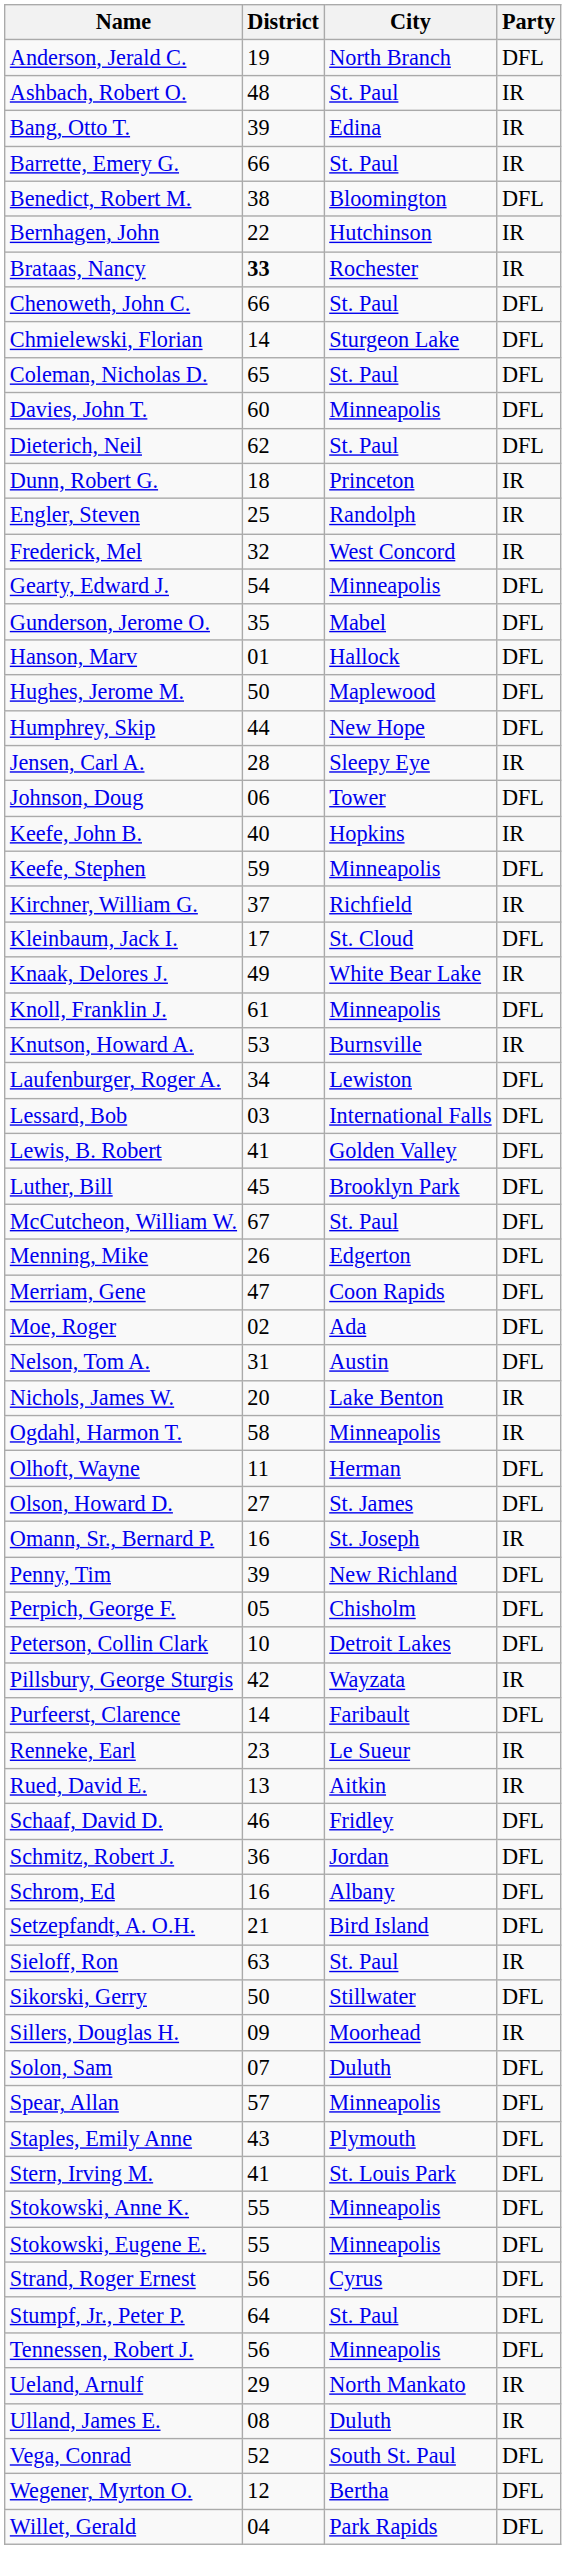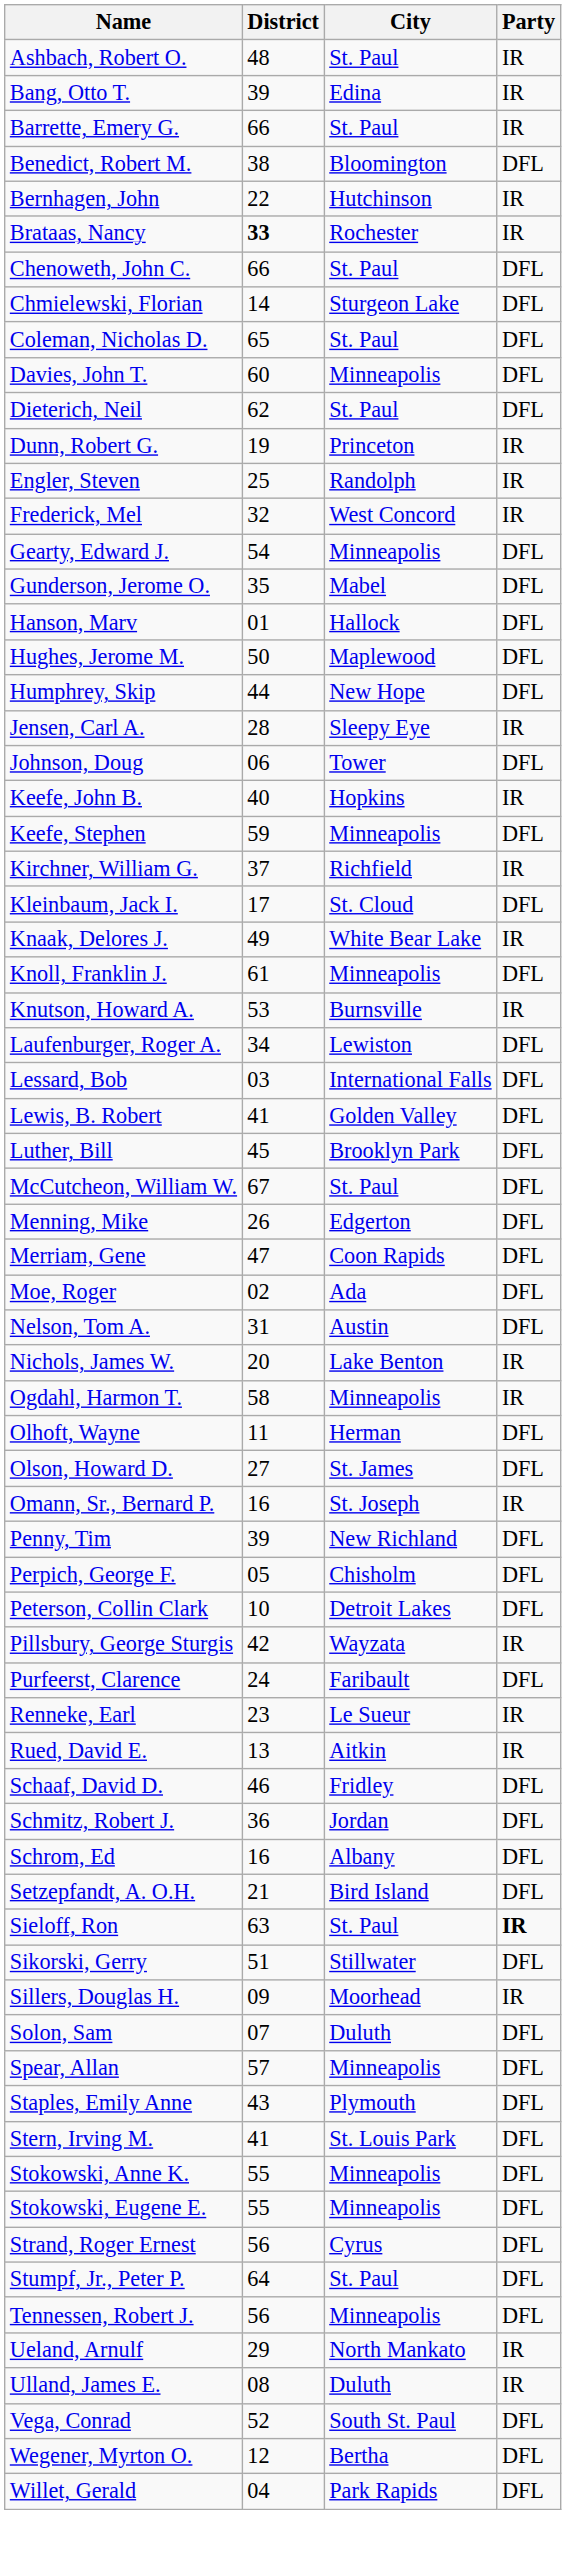 <table class="wikitable sortable">
 <tr>
 <th>Name</th>
 <th>District</th>
 <th>City</th>
 <th>Party</th>
-</tr>
-<tr>
-<td><a href='#'>Anderson, Jerald C.</a></td>
-<td>19</td>
-<td><a href='#'>North Branch</a></td>
-<td>DFL</td>
 </tr>
 <tr>
 <td><a href='#'>Ashbach, Robert O.</a></td>
 <td>48</td>
 <td><a href='#'>St. Paul</a></td>
 <td>IR</td>
 </tr>
 <tr>
 <td><a href='#'>Bang, Otto T.</a></td>
 <td>39</td>
 <td><a href='#'>Edina</a></td>
 <td>IR</td>
 </tr>
 <tr>
 <td><a href='#'>Barrette, Emery G.</a></td>
 <td>66</td>
 <td><a href='#'>St. Paul</a></td>
 <td>IR</td>
 </tr>
 <tr>
 <td><a href='#'>Benedict, Robert M.</a></td>
 <td>38</td>
 <td><a href='#'>Bloomington</a></td>
 <td>DFL</td>
 </tr>
 <tr>
 <td><a href='#'>Bernhagen, John</a></td>
 <td>22</td>
 <td><a href='#'>Hutchinson</a></td>
 <td>IR</td>
 </tr>
 <tr>
 <td><a href='#'>Brataas, Nancy</a></td>
 <td><strong>33</strong></td>
 <td><a href='#'>Rochester</a></td>
 <td>IR</td>
 </tr>
 <tr>
 <td><a href='#'>Chenoweth, John C.</a></td>
 <td>66</td>
 <td><a href='#'>St. Paul</a></td>
 <td>DFL</td>
 </tr>
 <tr>
 <td><a href='#'>Chmielewski, Florian</a></td>
 <td>14</td>
 <td><a href='#'>Sturgeon Lake</a></td>
 <td>DFL</td>
 </tr>
 <tr>
 <td><a href='#'>Coleman, Nicholas D.</a></td>
 <td>65</td>
 <td><a href='#'>St. Paul</a></td>
 <td>DFL</td>
 </tr>
 <tr>
 <td><a href='#'>Davies, John T.</a></td>
 <td>60</td>
 <td><a href='#'>Minneapolis</a></td>
 <td>DFL</td>
 </tr>
 <tr>
 <td><a href='#'>Dieterich, Neil</a></td>
 <td>62</td>
 <td><a href='#'>St. Paul</a></td>
 <td>DFL</td>
 </tr>
 <tr>
 <td><a href='#'>Dunn, Robert G.</a></td>
-<td>18</td>
+<td>19</td>
 <td><a href='#'>Princeton</a></td>
 <td>IR</td>
 </tr>
 <tr>
 <td><a href='#'>Engler, Steven</a></td>
 <td>25</td>
 <td><a href='#'>Randolph</a></td>
 <td>IR</td>
 </tr>
 <tr>
 <td><a href='#'>Frederick, Mel</a></td>
 <td>32</td>
 <td><a href='#'>West Concord</a></td>
 <td>IR</td>
 </tr>
 <tr>
 <td><a href='#'>Gearty, Edward J.</a></td>
 <td>54</td>
 <td><a href='#'>Minneapolis</a></td>
 <td>DFL</td>
 </tr>
 <tr>
 <td><a href='#'>Gunderson, Jerome O.</a></td>
 <td>35</td>
 <td><a href='#'>Mabel</a></td>
 <td>DFL</td>
 </tr>
 <tr>
 <td><a href='#'>Hanson, Marv</a></td>
 <td>01</td>
 <td><a href='#'>Hallock</a></td>
 <td>DFL</td>
 </tr>
 <tr>
 <td><a href='#'>Hughes, Jerome M.</a></td>
 <td>50</td>
 <td><a href='#'>Maplewood</a></td>
 <td>DFL</td>
 </tr>
 <tr>
 <td><a href='#'>Humphrey, Skip</a></td>
 <td>44</td>
 <td><a href='#'>New Hope</a></td>
 <td>DFL</td>
 </tr>
 <tr>
 <td><a href='#'>Jensen, Carl A.</a></td>
 <td>28</td>
 <td><a href='#'>Sleepy Eye</a></td>
 <td>IR</td>
 </tr>
 <tr>
 <td><a href='#'>Johnson, Doug</a></td>
 <td>06</td>
 <td><a href='#'>Tower</a></td>
 <td>DFL</td>
 </tr>
 <tr>
 <td><a href='#'>Keefe, John B.</a></td>
 <td>40</td>
 <td><a href='#'>Hopkins</a></td>
 <td>IR</td>
 </tr>
 <tr>
 <td><a href='#'>Keefe, Stephen</a></td>
 <td>59</td>
 <td><a href='#'>Minneapolis</a></td>
 <td>DFL</td>
 </tr>
 <tr>
 <td><a href='#'>Kirchner, William G.</a></td>
 <td>37</td>
 <td><a href='#'>Richfield</a></td>
 <td>IR</td>
 </tr>
 <tr>
 <td><a href='#'>Kleinbaum, Jack I.</a></td>
 <td>17</td>
 <td><a href='#'>St. Cloud</a></td>
 <td>DFL</td>
 </tr>
 <tr>
 <td><a href='#'>Knaak, Delores J.</a></td>
 <td>49</td>
 <td><a href='#'>White Bear Lake</a></td>
 <td>IR</td>
 </tr>
 <tr>
 <td><a href='#'>Knoll, Franklin J.</a></td>
 <td>61</td>
 <td><a href='#'>Minneapolis</a></td>
 <td>DFL</td>
 </tr>
 <tr>
 <td><a href='#'>Knutson, Howard A.</a></td>
 <td>53</td>
 <td><a href='#'>Burnsville</a></td>
 <td>IR</td>
 </tr>
 <tr>
 <td><a href='#'>Laufenburger, Roger A.</a></td>
 <td>34</td>
 <td><a href='#'>Lewiston</a></td>
 <td>DFL</td>
 </tr>
 <tr>
 <td><a href='#'>Lessard, Bob</a></td>
 <td>03</td>
 <td><a href='#'>International Falls</a></td>
 <td>DFL</td>
 </tr>
 <tr>
 <td><a href='#'>Lewis, B. Robert</a></td>
 <td>41</td>
 <td><a href='#'>Golden Valley</a></td>
 <td>DFL</td>
 </tr>
 <tr>
 <td><a href='#'>Luther, Bill</a></td>
 <td>45</td>
 <td><a href='#'>Brooklyn Park</a></td>
 <td>DFL</td>
 </tr>
 <tr>
 <td><a href='#'>McCutcheon, William W.</a></td>
 <td>67</td>
 <td><a href='#'>St. Paul</a></td>
 <td>DFL</td>
 </tr>
 <tr>
 <td><a href='#'>Menning, Mike</a></td>
 <td>26</td>
 <td><a href='#'>Edgerton</a></td>
 <td>DFL</td>
 </tr>
 <tr>
 <td><a href='#'>Merriam, Gene</a></td>
 <td>47</td>
 <td><a href='#'>Coon Rapids</a></td>
 <td>DFL</td>
 </tr>
 <tr>
 <td><a href='#'>Moe, Roger</a></td>
 <td>02</td>
 <td><a href='#'>Ada</a></td>
 <td>DFL</td>
 </tr>
 <tr>
 <td><a href='#'>Nelson, Tom A.</a></td>
 <td>31</td>
 <td><a href='#'>Austin</a></td>
 <td>DFL</td>
 </tr>
 <tr>
 <td><a href='#'>Nichols, James W.</a></td>
 <td>20</td>
 <td><a href='#'>Lake Benton</a></td>
 <td>IR</td>
 </tr>
 <tr>
 <td><a href='#'>Ogdahl, Harmon T.</a></td>
 <td>58</td>
 <td><a href='#'>Minneapolis</a></td>
 <td>IR</td>
 </tr>
 <tr>
 <td><a href='#'>Olhoft, Wayne</a></td>
 <td>11</td>
 <td><a href='#'>Herman</a></td>
 <td>DFL</td>
 </tr>
 <tr>
 <td><a href='#'>Olson, Howard D.</a></td>
 <td>27</td>
 <td><a href='#'>St. James</a></td>
 <td>DFL</td>
 </tr>
 <tr>
 <td><a href='#'>Omann, Sr., Bernard P.</a></td>
 <td>16</td>
 <td><a href='#'>St. Joseph</a></td>
 <td>IR</td>
 </tr>
 <tr>
 <td><a href='#'>Penny, Tim</a></td>
 <td>39</td>
 <td><a href='#'>New Richland</a></td>
 <td>DFL</td>
 </tr>
 <tr>
 <td><a href='#'>Perpich, George F.</a></td>
 <td>05</td>
 <td><a href='#'>Chisholm</a></td>
 <td>DFL</td>
 </tr>
 <tr>
 <td><a href='#'>Peterson, Collin Clark</a></td>
 <td>10</td>
 <td><a href='#'>Detroit Lakes</a></td>
 <td>DFL</td>
 </tr>
 <tr>
 <td><a href='#'>Pillsbury, George Sturgis</a></td>
 <td>42</td>
 <td><a href='#'>Wayzata</a></td>
 <td>IR</td>
 </tr>
 <tr>
 <td><a href='#'>Purfeerst, Clarence</a></td>
-<td>14</td>
+<td>24</td>
 <td><a href='#'>Faribault</a></td>
 <td>DFL</td>
 </tr>
 <tr>
 <td><a href='#'>Renneke, Earl</a></td>
 <td>23</td>
 <td><a href='#'>Le Sueur</a></td>
 <td>IR</td>
 </tr>
 <tr>
 <td><a href='#'>Rued, David E.</a></td>
 <td>13</td>
 <td><a href='#'>Aitkin</a></td>
 <td>IR</td>
 </tr>
 <tr>
 <td><a href='#'>Schaaf, David D.</a></td>
 <td>46</td>
 <td><a href='#'>Fridley</a></td>
 <td>DFL</td>
 </tr>
 <tr>
 <td><a href='#'>Schmitz, Robert J.</a></td>
 <td>36</td>
 <td><a href='#'>Jordan</a></td>
 <td>DFL</td>
 </tr>
 <tr>
 <td><a href='#'>Schrom, Ed</a></td>
 <td>16</td>
 <td><a href='#'>Albany</a></td>
 <td>DFL</td>
 </tr>
 <tr>
 <td><a href='#'>Setzepfandt, A. O.H.</a></td>
 <td>21</td>
 <td><a href='#'>Bird Island</a></td>
 <td>DFL</td>
 </tr>
 <tr>
 <td><a href='#'>Sieloff, Ron</a></td>
 <td>63</td>
 <td><a href='#'>St. Paul</a></td>
-<td>IR</td>
+<td><strong>IR</strong></td>
 </tr>
 <tr>
 <td><a href='#'>Sikorski, Gerry</a></td>
-<td>50</td>
+<td>51</td>
 <td><a href='#'>Stillwater</a></td>
 <td>DFL</td>
 </tr>
 <tr>
 <td><a href='#'>Sillers, Douglas H.</a></td>
 <td>09</td>
 <td><a href='#'>Moorhead</a></td>
 <td>IR</td>
 </tr>
 <tr>
 <td><a href='#'>Solon, Sam</a></td>
 <td>07</td>
 <td><a href='#'>Duluth</a></td>
 <td>DFL</td>
 </tr>
 <tr>
 <td><a href='#'>Spear, Allan</a></td>
 <td>57</td>
 <td><a href='#'>Minneapolis</a></td>
 <td>DFL</td>
 </tr>
 <tr>
 <td><a href='#'>Staples, Emily Anne</a></td>
 <td>43</td>
 <td><a href='#'>Plymouth</a></td>
 <td>DFL</td>
 </tr>
 <tr>
 <td><a href='#'>Stern, Irving M.</a></td>
 <td>41</td>
 <td><a href='#'>St. Louis Park</a></td>
 <td>DFL</td>
 </tr>
 <tr>
 <td><a href='#'>Stokowski, Anne K.</a></td>
 <td>55</td>
 <td><a href='#'>Minneapolis</a></td>
 <td>DFL</td>
 </tr>
 <tr>
 <td><a href='#'>Stokowski, Eugene E.</a></td>
 <td>55</td>
 <td><a href='#'>Minneapolis</a></td>
 <td>DFL</td>
 </tr>
 <tr>
 <td><a href='#'>Strand, Roger Ernest</a></td>
 <td>56</td>
 <td><a href='#'>Cyrus</a></td>
 <td>DFL</td>
 </tr>
 <tr>
 <td><a href='#'>Stumpf, Jr., Peter P.</a></td>
 <td>64</td>
 <td><a href='#'>St. Paul</a></td>
 <td>DFL</td>
 </tr>
 <tr>
 <td><a href='#'>Tennessen, Robert J.</a></td>
 <td>56</td>
 <td><a href='#'>Minneapolis</a></td>
 <td>DFL</td>
 </tr>
 <tr>
 <td><a href='#'>Ueland, Arnulf</a></td>
 <td>29</td>
 <td><a href='#'>North Mankato</a></td>
 <td>IR</td>
 </tr>
 <tr>
 <td><a href='#'>Ulland, James E.</a></td>
 <td>08</td>
 <td><a href='#'>Duluth</a></td>
 <td>IR</td>
 </tr>
 <tr>
 <td><a href='#'>Vega, Conrad</a></td>
 <td>52</td>
 <td><a href='#'>South St. Paul</a></td>
 <td>DFL</td>
 </tr>
 <tr>
 <td><a href='#'>Wegener, Myrton O.</a></td>
 <td>12</td>
 <td><a href='#'>Bertha</a></td>
 <td>DFL</td>
 </tr>
 <tr>
 <td><a href='#'>Willet, Gerald</a></td>
 <td>04</td>
 <td><a href='#'>Park Rapids</a></td>
 <td>DFL</td>
 </tr>
 </table>
